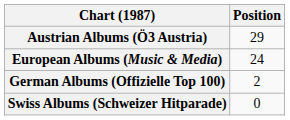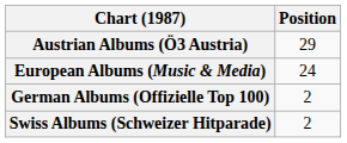 <table class="wikitable sortable plainrowheaders" style="text-align:center">
 <tr>
 <th scope="col">Chart (1987)</th>
 <th scope="col">Position</th>
 </tr>
 <tr>
 <th scope="row">Austrian Albums (Ö3 Austria)</th>
 <td>29</td>
 </tr>
 <tr>
 <th scope="row">European Albums (<em>Music & Media</em>)</th>
 <td>24</td>
 </tr>
 <tr>
 <th scope="row">German Albums (Offizielle Top 100)</th>
 <td>2</td>
 </tr>
 <tr>
 <th scope="row">Swiss Albums (Schweizer Hitparade)</th>
-<td>0</td>
+<td>2</td>
 </tr>
 </table>
